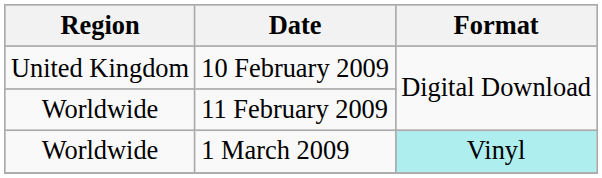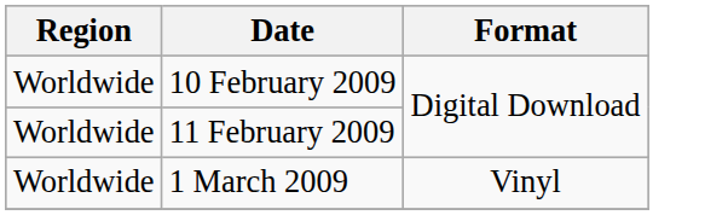 <table class=wikitable>
 <tr>
 <th>Region</th>
 <th>Date</th>
 <th>Format</th>
 </tr>
 <tr>
-<td align="center">United Kingdom</td>
+<td align="center">Worldwide</td>
 <td>10 February 2009</td>
 <td rowspan="2" align="center">Digital Download</td>
 </tr>
 <tr>
 <td align="center">Worldwide</td>
 <td>11 February 2009</td>
 </tr>
 <tr>
 <td align="center">Worldwide</td>
 <td>1 March 2009</td>
-<td rowspan="1" align="center" style="background: paleturquoise;">Vinyl</td>
+<td rowspan="1" align="center">Vinyl</td>
 </tr>
 <tr>
 </tr>
 </table>
